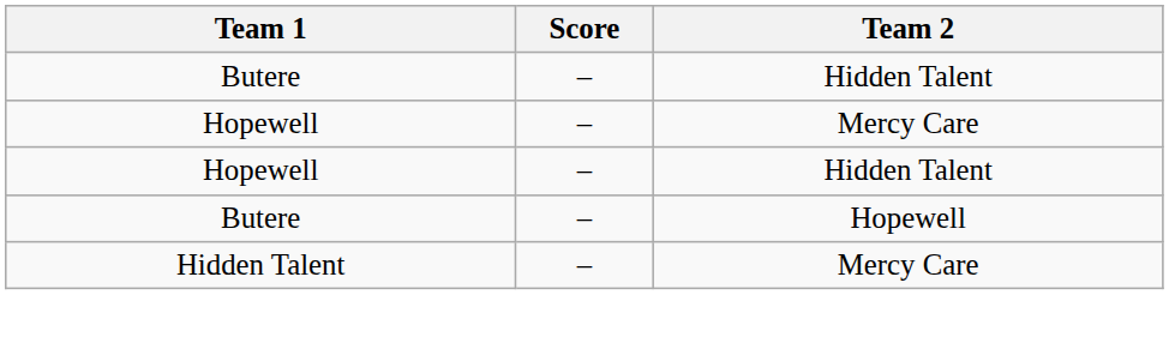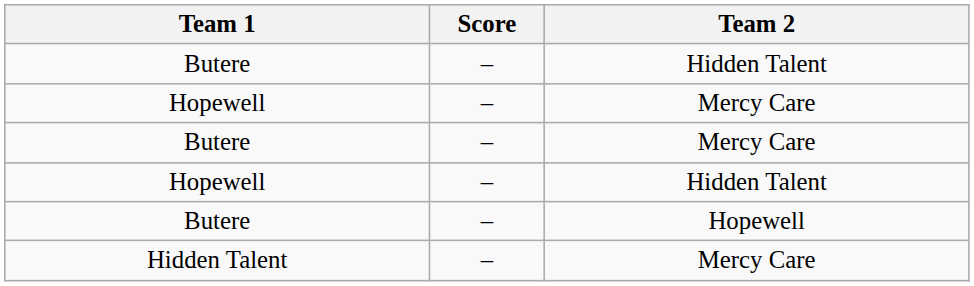 <table class="wikitable" style="text-align: center;">
 <tr>
 <th style="width:200pt;">Team 1</th>
 <th style="width:50pt;">Score</th>
 <th style="width:200pt;">Team 2</th>
 </tr>
 <tr>
 <td>Butere</td>
 <td>–</td>
 <td>Hidden Talent</td>
 </tr>
 <tr>
 <td>Hopewell</td>
+<td>–</td>
+<td>Mercy Care</td>
+</tr>
+<tr>
+<td>Butere</td>
 <td>–</td>
 <td>Mercy Care</td>
 </tr>
 <tr>
 <td>Hopewell</td>
 <td>–</td>
 <td>Hidden Talent</td>
 </tr>
 <tr>
 <td>Butere</td>
 <td>–</td>
 <td>Hopewell</td>
 </tr>
 <tr>
 <td>Hidden Talent</td>
 <td>–</td>
 <td>Mercy Care</td>
 </tr>
 </table>
